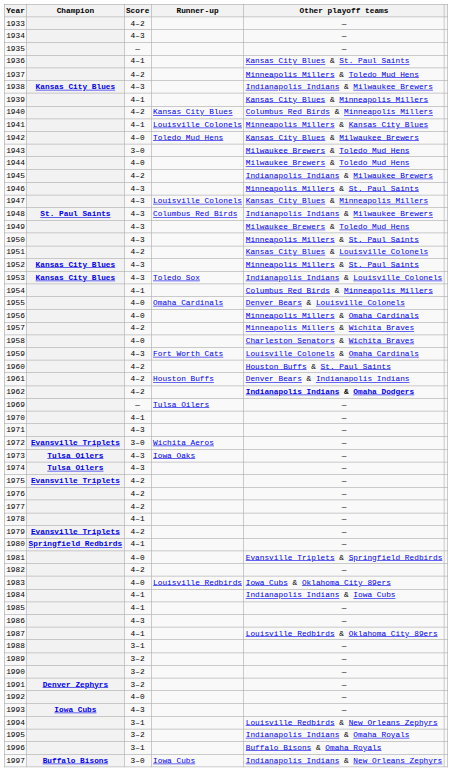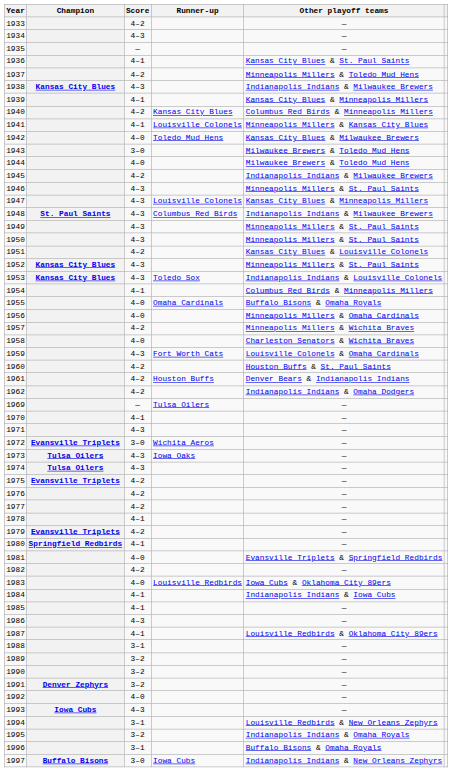 <table class="wikitable sortable plainrowheaders" style="text-align:center">
 <tr>
 <th scope="col">Year</th>
 <th scope="col">Champion</th>
 <th scope="col" class="unsortable">Score</th>
 <th scope="col">Runner-up</th>
 <th scope="col" class="unsortable">Other playoff teams</th>
 <th scope="col" class="unsortable"></th>
 </tr>
 <tr>
 <td>1933</td>
 <th scope="row"></th>
 <td>4–2</td>
 <td style="text-align:left"></td>
 <td>—</td>
 <td></td>
 </tr>
 <tr>
 <td>1934</td>
 <th scope="row"></th>
 <td>4–3</td>
 <td style="text-align:left"></td>
 <td>—</td>
 <td></td>
 </tr>
 <tr>
 <td>1935</td>
 <th scope="row"></th>
 <td>—</td>
 <td style="text-align:left"></td>
 <td>—</td>
 <td></td>
 </tr>
 <tr>
 <td>1936</td>
 <th scope="row"></th>
 <td>4–1</td>
 <td style="text-align:left"></td>
 <td style="text-align:left"><a href='#'>Kansas City Blues</a> & <a href='#'>St. Paul Saints</a></td>
 <td></td>
 </tr>
 <tr>
 <td>1937</td>
 <th scope="row"></th>
 <td>4–2</td>
 <td style="text-align:left"></td>
 <td style="text-align:left"><a href='#'>Minneapolis Millers</a> & <a href='#'>Toledo Mud Hens</a></td>
 <td></td>
 </tr>
 <tr>
 <td>1938</td>
 <th scope="row"><a href='#'>Kansas City Blues</a></th>
 <td>4–3</td>
 <td style="text-align:left"></td>
 <td style="text-align:left"><a href='#'>Indianapolis Indians</a> & <a href='#'>Milwaukee Brewers</a></td>
 <td></td>
 </tr>
 <tr>
 <td>1939</td>
 <th scope="row"></th>
 <td>4–1</td>
 <td style="text-align:left"></td>
 <td style="text-align:left"><a href='#'>Kansas City Blues</a> & <a href='#'>Minneapolis Millers</a></td>
 <td></td>
 </tr>
 <tr>
 <td>1940</td>
 <th scope="row"></th>
 <td>4–2</td>
 <td style="text-align:left"><a href='#'>Kansas City Blues</a></td>
 <td style="text-align:left"><a href='#'>Columbus Red Birds</a> & <a href='#'>Minneapolis Millers</a></td>
 <td></td>
 </tr>
 <tr>
 <td>1941</td>
 <th scope="row"></th>
 <td>4–1</td>
 <td style="text-align:left"><a href='#'>Louisville Colonels</a></td>
 <td style="text-align:left"><a href='#'>Minneapolis Millers</a> & <a href='#'>Kansas City Blues</a></td>
 <td></td>
 </tr>
 <tr>
 <td>1942</td>
 <th scope="row"></th>
 <td>4–0</td>
 <td style="text-align:left"><a href='#'>Toledo Mud Hens</a></td>
 <td style="text-align:left"><a href='#'>Kansas City Blues</a> & <a href='#'>Milwaukee Brewers</a></td>
 <td></td>
 </tr>
 <tr>
 <td>1943</td>
 <th scope="row"></th>
 <td>3–0</td>
 <td style="text-align:left"></td>
 <td style="text-align:left"><a href='#'>Milwaukee Brewers</a> & <a href='#'>Toledo Mud Hens</a></td>
 <td></td>
 </tr>
 <tr>
 <td>1944</td>
 <th scope="row"></th>
 <td>4–0</td>
 <td style="text-align:left"></td>
 <td style="text-align:left"><a href='#'>Milwaukee Brewers</a> & <a href='#'>Toledo Mud Hens</a></td>
 <td></td>
 </tr>
 <tr>
 <td>1945</td>
 <th scope="row"></th>
 <td>4–2</td>
 <td style="text-align:left"></td>
 <td style="text-align:left"><a href='#'>Indianapolis Indians</a> & <a href='#'>Milwaukee Brewers</a></td>
 <td></td>
 </tr>
 <tr>
 <td>1946</td>
 <th scope="row"></th>
 <td>4–3</td>
 <td style="text-align:left"></td>
 <td style="text-align:left"><a href='#'>Minneapolis Millers</a> & <a href='#'>St. Paul Saints</a></td>
 <td></td>
 </tr>
 <tr>
 <td>1947</td>
 <th scope="row"></th>
 <td>4–3</td>
 <td style="text-align:left"><a href='#'>Louisville Colonels</a></td>
 <td style="text-align:left"><a href='#'>Kansas City Blues</a> & <a href='#'>Minneapolis Millers</a></td>
 <td></td>
 </tr>
 <tr>
 <td>1948</td>
 <th scope="row"><a href='#'>St. Paul Saints</a></th>
 <td>4–3</td>
 <td style="text-align:left"><a href='#'>Columbus Red Birds</a></td>
 <td style="text-align:left"><a href='#'>Indianapolis Indians</a> & <a href='#'>Milwaukee Brewers</a></td>
 <td></td>
 </tr>
 <tr>
 <td>1949</td>
 <th scope="row"></th>
 <td>4–3</td>
 <td style="text-align:left"></td>
-<td style="text-align:left"><a href='#'>Milwaukee Brewers</a> & <a href='#'>Toledo Mud Hens</a></td>
+<td style="text-align:left"><a href='#'>Minneapolis Millers</a> & <a href='#'>St. Paul Saints</a></td>
 <td></td>
 </tr>
 <tr>
 <td>1950</td>
 <th scope="row"></th>
 <td>4–3</td>
 <td style="text-align:left"></td>
 <td style="text-align:left"><a href='#'>Minneapolis Millers</a> & <a href='#'>St. Paul Saints</a></td>
 <td></td>
 </tr>
 <tr>
 <td>1951</td>
 <th scope="row"></th>
 <td>4–2</td>
 <td style="text-align:left"></td>
 <td style="text-align:left"><a href='#'>Kansas City Blues</a> & <a href='#'>Louisville Colonels</a></td>
 <td></td>
 </tr>
 <tr>
 <td>1952</td>
 <th scope="row"><a href='#'>Kansas City Blues</a></th>
 <td>4–3</td>
 <td style="text-align:left"></td>
 <td style="text-align:left"><a href='#'>Minneapolis Millers</a> & <a href='#'>St. Paul Saints</a></td>
 <td></td>
 </tr>
 <tr>
 <td>1953</td>
 <th scope="row"><a href='#'>Kansas City Blues</a></th>
 <td>4–3</td>
 <td style="text-align:left"><a href='#'>Toledo Sox</a></td>
 <td style="text-align:left"><a href='#'>Indianapolis Indians</a> & <a href='#'>Louisville Colonels</a></td>
 <td></td>
 </tr>
 <tr>
 <td>1954</td>
 <th scope="row"></th>
 <td>4–1</td>
 <td style="text-align:left"></td>
 <td style="text-align:left"><a href='#'>Columbus Red Birds</a> & <a href='#'>Minneapolis Millers</a></td>
 <td></td>
 </tr>
 <tr>
 <td>1955</td>
 <th scope="row"></th>
 <td>4–0</td>
 <td style="text-align:left"><a href='#'>Omaha Cardinals</a></td>
-<td style="text-align:left"><a href='#'>Denver Bears</a> & <a href='#'>Louisville Colonels</a></td>
+<td style="text-align:left"><a href='#'>Buffalo Bisons</a> & <a href='#'>Omaha Royals</a></td>
 <td></td>
 </tr>
 <tr>
 <td>1956</td>
 <th scope="row"></th>
 <td>4–0</td>
 <td style="text-align:left"></td>
 <td style="text-align:left"><a href='#'>Minneapolis Millers</a> & <a href='#'>Omaha Cardinals</a></td>
 <td></td>
 </tr>
 <tr>
 <td>1957</td>
 <th scope="row"></th>
 <td>4–2</td>
 <td style="text-align:left"></td>
 <td style="text-align:left"><a href='#'>Minneapolis Millers</a> & <a href='#'>Wichita Braves</a></td>
 <td></td>
 </tr>
 <tr>
 <td>1958</td>
 <th scope="row"></th>
 <td>4–0</td>
 <td style="text-align:left"></td>
 <td style="text-align:left"><a href='#'>Charleston Senators</a> & <a href='#'>Wichita Braves</a></td>
 <td></td>
 </tr>
 <tr>
 <td>1959</td>
 <th scope="row"></th>
 <td>4–3</td>
 <td style="text-align:left"><a href='#'>Fort Worth Cats</a></td>
 <td style="text-align:left"><a href='#'>Louisville Colonels</a> & <a href='#'>Omaha Cardinals</a></td>
 <td></td>
 </tr>
 <tr>
 <td>1960</td>
 <th scope="row"></th>
 <td>4–2</td>
 <td style="text-align:left"></td>
 <td style="text-align:left"><a href='#'>Houston Buffs</a> & <a href='#'>St. Paul Saints</a></td>
 <td></td>
 </tr>
 <tr>
 <td>1961</td>
 <th scope="row"></th>
 <td>4–2</td>
 <td style="text-align:left"><a href='#'>Houston Buffs</a></td>
 <td style="text-align:left"><a href='#'>Denver Bears</a> & <a href='#'>Indianapolis Indians</a></td>
 <td></td>
 </tr>
 <tr>
 <td>1962</td>
 <th scope="row"></th>
 <td>4–2</td>
 <td style="text-align:left"></td>
-<td style="text-align:left"><strong><a href='#'>Indianapolis Indians</a> & <a href='#'>Omaha Dodgers</a></strong></td>
+<td style="text-align:left"><a href='#'>Indianapolis Indians</a> & <a href='#'>Omaha Dodgers</a></td>
 <td></td>
 </tr>
 <tr>
 <td>1969</td>
 <th scope="row"></th>
 <td>—</td>
 <td style="text-align:left"><a href='#'>Tulsa Oilers</a></td>
 <td>—</td>
 <td></td>
 </tr>
 <tr>
 <td>1970</td>
 <th scope="row"></th>
 <td>4–1</td>
 <td style="text-align:left"></td>
 <td>—</td>
 <td></td>
 </tr>
 <tr>
 <td>1971</td>
 <th scope="row"></th>
 <td>4–3</td>
 <td style="text-align:left"></td>
 <td>—</td>
 <td></td>
 </tr>
 <tr>
 <td>1972</td>
 <th scope="row"><a href='#'>Evansville Triplets</a></th>
 <td>3–0</td>
 <td style="text-align:left"><a href='#'>Wichita Aeros</a></td>
 <td>—</td>
 <td></td>
 </tr>
 <tr>
 <td>1973</td>
 <th scope="row"><a href='#'>Tulsa Oilers</a></th>
 <td>4–3</td>
 <td style="text-align:left"><a href='#'>Iowa Oaks</a></td>
 <td>—</td>
 <td></td>
 </tr>
 <tr>
 <td>1974</td>
 <th scope="row"><a href='#'>Tulsa Oilers</a></th>
 <td>4–3</td>
 <td style="text-align:left"></td>
 <td>—</td>
 <td></td>
 </tr>
 <tr>
 <td>1975</td>
 <th scope="row"><a href='#'>Evansville Triplets</a></th>
 <td>4–2</td>
 <td style="text-align:left"></td>
 <td>—</td>
 <td></td>
 </tr>
 <tr>
 <td>1976</td>
 <th scope="row"></th>
 <td>4–2</td>
 <td style="text-align:left"></td>
 <td>—</td>
 <td></td>
 </tr>
 <tr>
 <td>1977</td>
 <th scope="row"></th>
 <td>4–2</td>
 <td style="text-align:left"></td>
 <td>—</td>
 <td></td>
 </tr>
 <tr>
 <td>1978</td>
 <th scope="row"></th>
 <td>4–1</td>
 <td style="text-align:left"></td>
 <td>—</td>
 <td></td>
 </tr>
 <tr>
 <td>1979</td>
 <th scope="row"><a href='#'>Evansville Triplets</a></th>
 <td>4–2</td>
 <td style="text-align:left"></td>
 <td>—</td>
 <td></td>
 </tr>
 <tr>
 <td>1980</td>
 <th scope="row"><a href='#'>Springfield Redbirds</a></th>
 <td>4–1</td>
 <td style="text-align:left"></td>
 <td>—</td>
 <td></td>
 </tr>
 <tr>
 <td>1981</td>
 <th scope="row"></th>
 <td>4–0</td>
 <td style="text-align:left"></td>
 <td style="text-align:left"><a href='#'>Evansville Triplets</a> & <a href='#'>Springfield Redbirds</a></td>
 <td></td>
 </tr>
 <tr>
 <td>1982</td>
 <th scope="row"></th>
 <td>4–2</td>
 <td style="text-align:left"></td>
 <td>—</td>
 <td></td>
 </tr>
 <tr>
 <td>1983</td>
 <th scope="row"></th>
 <td>4–0</td>
 <td style="text-align:left"><a href='#'>Louisville Redbirds</a></td>
 <td style="text-align:left"><a href='#'>Iowa Cubs</a> & <a href='#'>Oklahoma City 89ers</a></td>
 <td></td>
 </tr>
 <tr>
 <td>1984</td>
 <th scope="row"></th>
 <td>4–1</td>
 <td style="text-align:left"></td>
 <td style="text-align:left"><a href='#'>Indianapolis Indians</a> & <a href='#'>Iowa Cubs</a></td>
 <td></td>
 </tr>
 <tr>
 <td>1985</td>
 <th scope="row"></th>
 <td>4–1</td>
 <td style="text-align:left"></td>
 <td>—</td>
 <td></td>
 </tr>
 <tr>
 <td>1986</td>
 <th scope="row"></th>
 <td>4–3</td>
 <td style="text-align:left"></td>
 <td>—</td>
 <td></td>
 </tr>
 <tr>
 <td>1987</td>
 <th scope="row"></th>
 <td>4–1</td>
 <td style="text-align:left"></td>
 <td style="text-align:left"><a href='#'>Louisville Redbirds</a> & <a href='#'>Oklahoma City 89ers</a></td>
 <td></td>
 </tr>
 <tr>
 <td>1988</td>
 <th scope="row"></th>
 <td>3–1</td>
 <td style="text-align:left"></td>
 <td>—</td>
 <td></td>
 </tr>
 <tr>
 <td>1989</td>
 <th scope="row"></th>
 <td>3–2</td>
 <td style="text-align:left"></td>
 <td>—</td>
 <td></td>
 </tr>
 <tr>
 <td>1990</td>
 <th scope="row"></th>
 <td>3–2</td>
 <td style="text-align:left"></td>
 <td>—</td>
 <td></td>
 </tr>
 <tr>
 <td>1991</td>
 <th scope="row"><a href='#'>Denver Zephyrs</a></th>
 <td>3–2</td>
 <td style="text-align:left"></td>
 <td>—</td>
 <td></td>
 </tr>
 <tr>
 <td>1992</td>
 <th scope="row"></th>
 <td>4–0</td>
 <td style="text-align:left"></td>
 <td>—</td>
 <td></td>
 </tr>
 <tr>
 <td>1993</td>
 <th scope="row"><a href='#'>Iowa Cubs</a></th>
 <td>4–3</td>
 <td style="text-align:left"></td>
 <td>—</td>
 <td></td>
 </tr>
 <tr>
 <td>1994</td>
 <th scope="row"></th>
 <td>3–1</td>
 <td style="text-align:left"></td>
 <td style="text-align:left"><a href='#'>Louisville Redbirds</a> & <a href='#'>New Orleans Zephyrs</a></td>
 <td></td>
 </tr>
 <tr>
 <td>1995</td>
 <th scope="row"></th>
 <td>3–2</td>
 <td style="text-align:left"></td>
 <td style="text-align:left"><a href='#'>Indianapolis Indians</a> & <a href='#'>Omaha Royals</a></td>
 <td></td>
 </tr>
 <tr>
 <td>1996</td>
 <th scope="row"></th>
 <td>3–1</td>
 <td style="text-align:left"></td>
 <td style="text-align:left"><a href='#'>Buffalo Bisons</a> & <a href='#'>Omaha Royals</a></td>
 <td></td>
 </tr>
 <tr>
 <td>1997</td>
 <th scope="row"><a href='#'>Buffalo Bisons</a></th>
 <td>3–0</td>
 <td style="text-align:left"><a href='#'>Iowa Cubs</a></td>
 <td style="text-align:left"><a href='#'>Indianapolis Indians</a> & <a href='#'>New Orleans Zephyrs</a></td>
 <td></td>
 </tr>
 </table>
